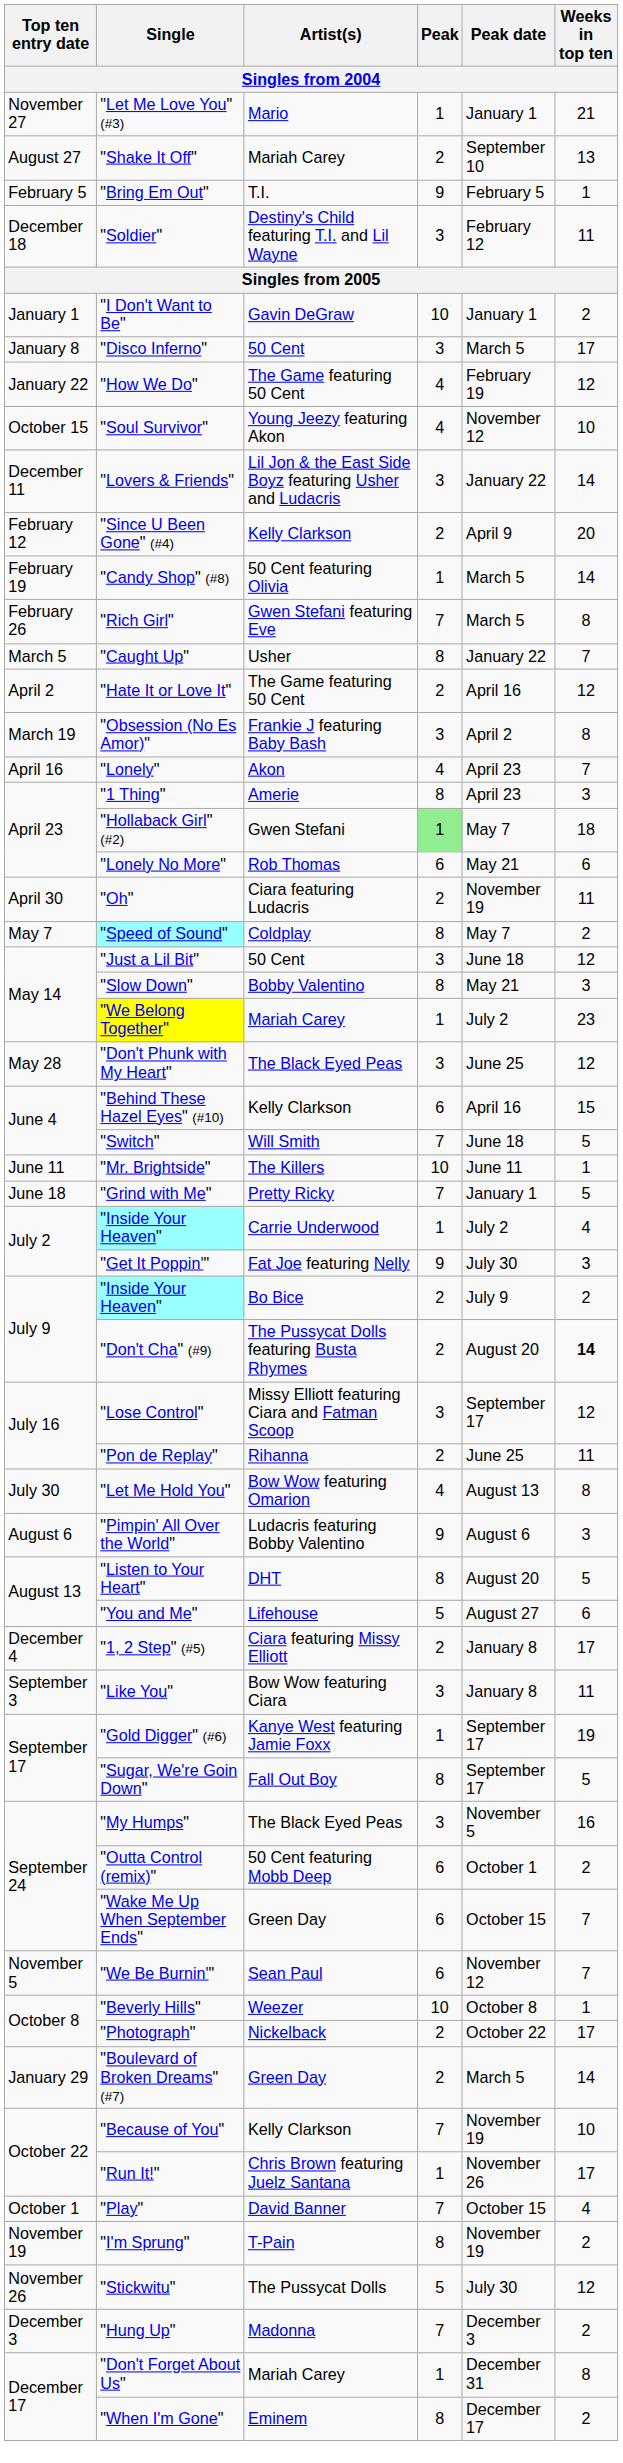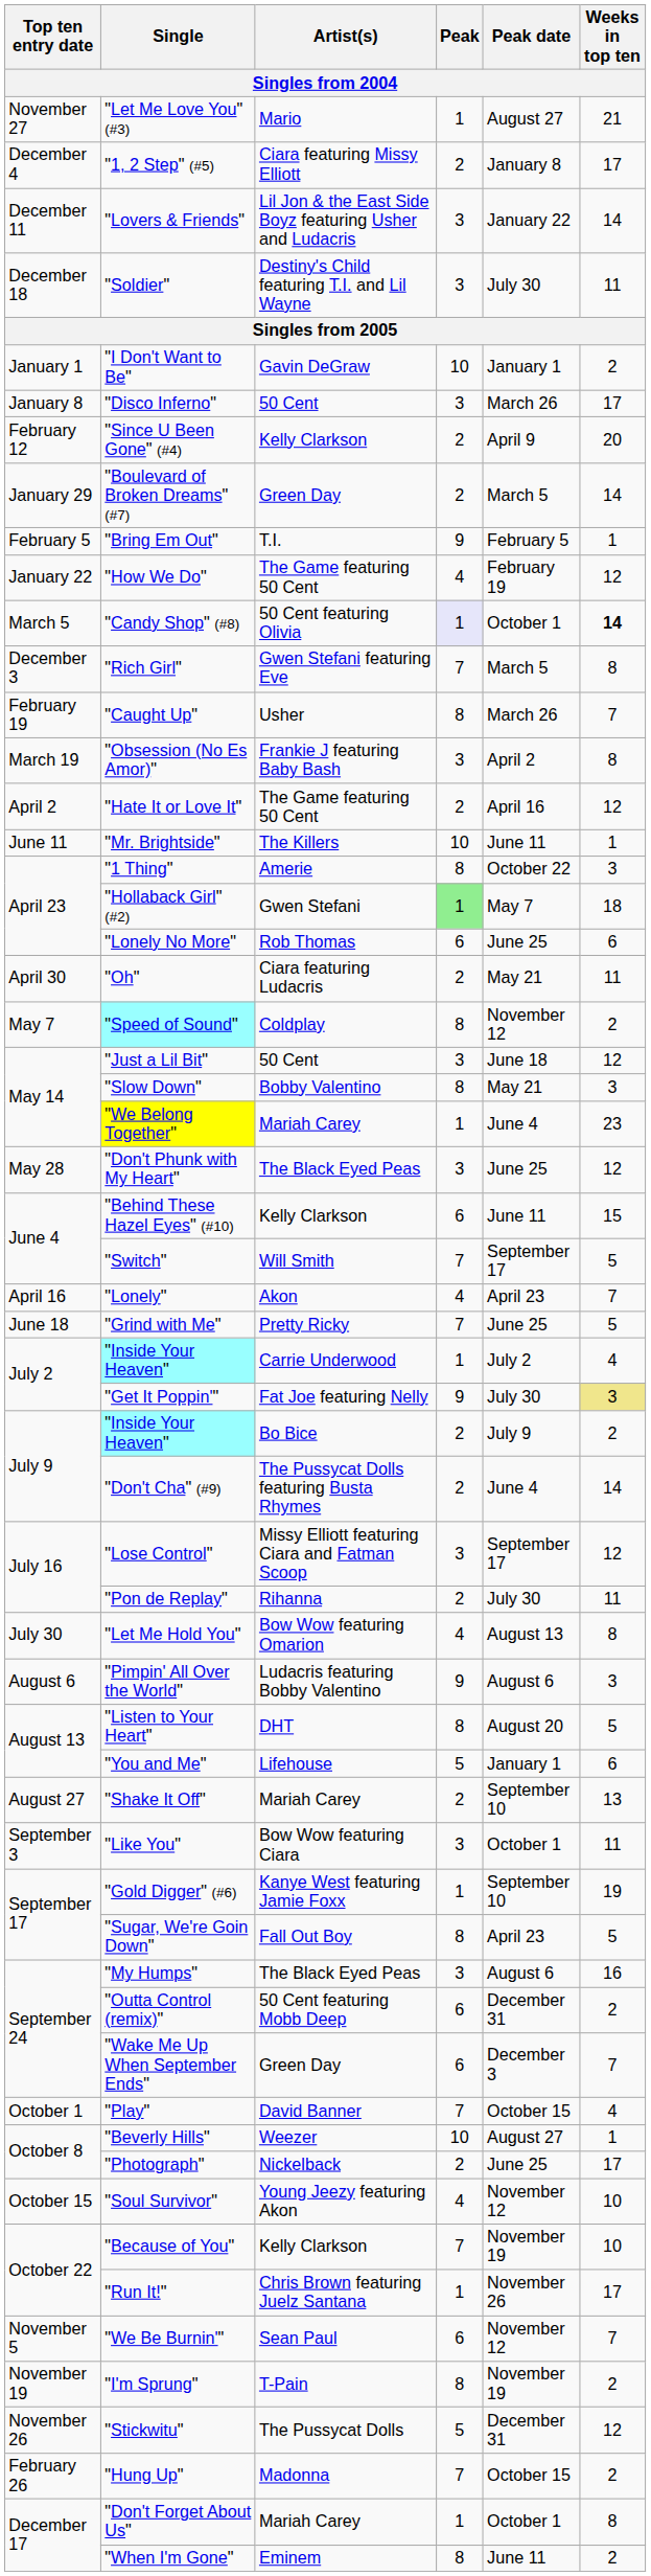 <table class="wikitable sortable">
 <tr>
 <th>Top ten<br>entry date</th>
 <th>Single</th>
 <th>Artist(s)</th>
 <th data-sort-type="number">Peak</th>
 <th>Peak date</th>
 <th data-sort-type="number">Weeks in<br>top ten</th>
 </tr>
 <tr>
 <th colspan=6><a href='#'>Singles from 2004</a></th>
 </tr>
 <tr>
 <td>November 27</td>
 <td>"<a href='#'>Let Me Love You</a>" <small>(#3)</small></td>
 <td><a href='#'>Mario</a></td>
 <td align="center">1</td>
-<td>January 1</td>
+<td>August 27</td>
 <td align="center">21</td>
 </tr>
 <tr>
-<td>August 27</td>
-<td>"<a href='#'>Shake It Off</a>"</td>
-<td>Mariah Carey</td>
+<td>December 4</td>
+<td>"<a href='#'>1, 2 Step</a>" <small>(#5)</small></td>
+<td><a href='#'>Ciara</a> featuring <a href='#'>Missy Elliott</a></td>
 <td align="center">2</td>
-<td>September 10</td>
-<td align="center">13</td>
+<td>January 8</td>
+<td align="center">17</td>
 </tr>
 <tr>
-<td>February 5</td>
-<td>"<a href='#'>Bring Em Out</a>"</td>
-<td>T.I.</td>
-<td align="center">9</td>
-<td>February 5</td>
-<td align="center">1</td>
+<td>December 11</td>
+<td>"<a href='#'>Lovers & Friends</a>"</td>
+<td><a href='#'>Lil Jon & the East Side Boyz</a> featuring <a href='#'>Usher</a> and <a href='#'>Ludacris</a></td>
+<td align="center">3</td>
+<td>January 22</td>
+<td align="center">14</td>
 </tr>
 <tr>
 <td>December 18</td>
 <td>"<a href='#'>Soldier</a>"</td>
 <td><a href='#'>Destiny's Child</a> featuring <a href='#'>T.I.</a> and <a href='#'>Lil Wayne</a></td>
 <td align="center">3</td>
-<td>February 12</td>
+<td>July 30</td>
 <td align="center">11</td>
 </tr>
 <tr>
 <th colspan=6>Singles from 2005</th>
 </tr>
 <tr>
 <td>January 1</td>
 <td>"<a href='#'>I Don't Want to Be</a>"</td>
 <td><a href='#'>Gavin DeGraw</a></td>
 <td align="center">10</td>
 <td>January 1</td>
 <td align="center">2</td>
 </tr>
 <tr>
 <td>January 8</td>
 <td>"<a href='#'>Disco Inferno</a>"</td>
 <td><a href='#'>50 Cent</a></td>
 <td align="center">3</td>
+<td>March 26</td>
+<td align="center">17</td>
+</tr>
+<tr>
+<td>February 12</td>
+<td>"<a href='#'>Since U Been Gone</a>" <small>(#4)</small></td>
+<td><a href='#'>Kelly Clarkson</a></td>
+<td align="center">2</td>
+<td>April 9</td>
+<td align="center">20</td>
+</tr>
+<tr>
+<td>January 29</td>
+<td>"<a href='#'>Boulevard of Broken Dreams</a>" <small>(#7)</small></td>
+<td><a href='#'>Green Day</a></td>
+<td align="center">2</td>
 <td>March 5</td>
-<td align="center">17</td>
+<td align="center">14</td>
+</tr>
+<tr>
+<td>February 5</td>
+<td>"<a href='#'>Bring Em Out</a>"</td>
+<td>T.I.</td>
+<td align="center">9</td>
+<td>February 5</td>
+<td align="center">1</td>
 </tr>
 <tr>
 <td>January 22</td>
 <td>"<a href='#'>How We Do</a>"</td>
 <td><a href='#'>The Game</a> featuring 50 Cent</td>
 <td align="center">4</td>
 <td>February 19</td>
 <td align="center">12</td>
 </tr>
 <tr>
-<td>October 15</td>
-<td>"<a href='#'>Soul Survivor</a>"</td>
-<td><a href='#'>Young Jeezy</a> featuring Akon</td>
-<td align="center">4</td>
-<td>November 12</td>
-<td align="center">10</td>
+<td>March 5</td>
+<td>"<a href='#'>Candy Shop</a>" <small>(#8)</small></td>
+<td>50 Cent featuring <a href='#'>Olivia</a></td>
+<td align="center" style="background: lavender;">1</td>
+<td>October 1</td>
+<td align="center"><strong>14</strong></td>
 </tr>
 <tr>
-<td>December 11</td>
-<td>"<a href='#'>Lovers & Friends</a>"</td>
-<td><a href='#'>Lil Jon & the East Side Boyz</a> featuring <a href='#'>Usher</a> and <a href='#'>Ludacris</a></td>
-<td align="center">3</td>
-<td>January 22</td>
-<td align="center">14</td>
-</tr>
-<tr>
-<td>February 12</td>
-<td>"<a href='#'>Since U Been Gone</a>" <small>(#4)</small></td>
-<td><a href='#'>Kelly Clarkson</a></td>
-<td align="center">2</td>
-<td>April 9</td>
-<td align="center">20</td>
-</tr>
-<tr>
-<td>February 19</td>
-<td>"<a href='#'>Candy Shop</a>" <small>(#8)</small></td>
-<td>50 Cent featuring <a href='#'>Olivia</a></td>
-<td align="center">1</td>
-<td>March 5</td>
-<td align="center">14</td>
-</tr>
-<tr>
-<td>February 26</td>
+<td>December 3</td>
 <td>"<a href='#'>Rich Girl</a>"</td>
 <td><a href='#'>Gwen Stefani</a> featuring <a href='#'>Eve</a></td>
 <td align="center">7</td>
 <td>March 5</td>
 <td align="center">8</td>
 </tr>
 <tr>
-<td>March 5</td>
+<td>February 19</td>
 <td>"<a href='#'>Caught Up</a>"</td>
 <td>Usher</td>
 <td align="center">8</td>
-<td>January 22</td>
+<td>March 26</td>
 <td align="center">7</td>
+</tr>
+<tr>
+<td>March 19</td>
+<td>"<a href='#'>Obsession (No Es Amor)</a>"</td>
+<td><a href='#'>Frankie J</a> featuring <a href='#'>Baby Bash</a></td>
+<td align="center">3</td>
+<td>April 2</td>
+<td align="center">8</td>
 </tr>
 <tr>
 <td>April 2</td>
 <td>"<a href='#'>Hate It or Love It</a>"</td>
 <td>The Game featuring 50 Cent</td>
 <td align="center">2</td>
 <td>April 16</td>
 <td align="center">12</td>
 </tr>
 <tr>
-<td>March 19</td>
-<td>"<a href='#'>Obsession (No Es Amor)</a>"</td>
-<td><a href='#'>Frankie J</a> featuring <a href='#'>Baby Bash</a></td>
-<td align="center">3</td>
-<td>April 2</td>
-<td align="center">8</td>
-</tr>
-<tr>
-<td>April 16</td>
-<td>"<a href='#'>Lonely</a>"</td>
-<td><a href='#'>Akon</a></td>
-<td align="center">4</td>
-<td>April 23</td>
-<td align="center">7</td>
+<td>June 11</td>
+<td>"<a href='#'>Mr. Brightside</a>"</td>
+<td><a href='#'>The Killers</a></td>
+<td align="center">10</td>
+<td>June 11</td>
+<td align="center">1</td>
 </tr>
 <tr>
 <td rowspan="3">April 23</td>
 <td>"<a href='#'>1 Thing</a>"</td>
 <td><a href='#'>Amerie</a></td>
 <td align="center">8</td>
-<td>April 23</td>
+<td>October 22</td>
 <td align="center">3</td>
 </tr>
 <tr>
 <td>"<a href='#'>Hollaback Girl</a>" <small>(#2)</small></td>
 <td>Gwen Stefani</td>
 <td align="center" style="background: lightgreen;">1</td>
 <td>May 7</td>
 <td align="center">18</td>
 </tr>
 <tr>
 <td>"<a href='#'>Lonely No More</a>"</td>
 <td><a href='#'>Rob Thomas</a></td>
 <td align="center">6</td>
-<td>May 21</td>
+<td>June 25</td>
 <td align="center">6</td>
 </tr>
 <tr>
 <td>April 30</td>
 <td>"<a href='#'>Oh</a>"</td>
 <td>Ciara featuring Ludacris</td>
 <td align="center">2</td>
-<td>November 19</td>
+<td>May 21</td>
 <td align="center">11</td>
 </tr>
 <tr>
 <td>May 7</td>
 <td bgcolor = #99FFFF>"<a href='#'>Speed of Sound</a>" </td>
 <td><a href='#'>Coldplay</a></td>
 <td align="center">8</td>
-<td>May 7</td>
+<td>November 12</td>
 <td align="center">2</td>
 </tr>
 <tr>
 <td rowspan="3">May 14</td>
 <td>"<a href='#'>Just a Lil Bit</a>"</td>
 <td>50 Cent</td>
 <td align="center">3</td>
 <td>June 18</td>
 <td align="center">12</td>
 </tr>
 <tr>
 <td>"<a href='#'>Slow Down</a>"</td>
 <td><a href='#'>Bobby Valentino</a></td>
 <td align="center">8</td>
 <td>May 21</td>
 <td align="center">3</td>
 </tr>
 <tr>
 <td style= "background:#FFFF00">"<a href='#'>We Belong Together</a>" </td>
 <td><a href='#'>Mariah Carey</a></td>
 <td align="center">1</td>
-<td>July 2</td>
+<td>June 4</td>
 <td align="center">23</td>
 </tr>
 <tr>
 <td>May 28</td>
 <td>"<a href='#'>Don't Phunk with My Heart</a>"</td>
 <td><a href='#'>The Black Eyed Peas</a></td>
 <td align="center">3</td>
 <td>June 25</td>
 <td align="center">12</td>
 </tr>
 <tr>
 <td rowspan="2">June 4</td>
 <td>"<a href='#'>Behind These Hazel Eyes</a>" <small>(#10)</small></td>
 <td>Kelly Clarkson</td>
 <td align="center">6</td>
-<td>April 16</td>
+<td>June 11</td>
 <td align="center">15</td>
 </tr>
 <tr>
 <td>"<a href='#'>Switch</a>"</td>
 <td><a href='#'>Will Smith</a></td>
 <td align="center">7</td>
-<td>June 18</td>
+<td>September 17</td>
 <td align="center">5</td>
 </tr>
 <tr>
-<td>June 11</td>
-<td>"<a href='#'>Mr. Brightside</a>"</td>
-<td><a href='#'>The Killers</a></td>
-<td align="center">10</td>
-<td>June 11</td>
-<td align="center">1</td>
+<td>April 16</td>
+<td>"<a href='#'>Lonely</a>"</td>
+<td><a href='#'>Akon</a></td>
+<td align="center">4</td>
+<td>April 23</td>
+<td align="center">7</td>
 </tr>
 <tr>
 <td>June 18</td>
 <td>"<a href='#'>Grind with Me</a>"</td>
 <td><a href='#'>Pretty Ricky</a></td>
 <td align="center">7</td>
-<td>January 1</td>
+<td>June 25</td>
 <td align="center">5</td>
 </tr>
 <tr>
 <td rowspan="2">July 2</td>
 <td bgcolor = #99FFFF>"<a href='#'>Inside Your Heaven</a>" </td>
 <td><a href='#'>Carrie Underwood</a></td>
 <td align="center">1</td>
 <td>July 2</td>
 <td align="center">4</td>
 </tr>
 <tr>
 <td>"<a href='#'>Get It Poppin'</a>"</td>
 <td><a href='#'>Fat Joe</a> featuring <a href='#'>Nelly</a></td>
 <td align="center">9</td>
 <td>July 30</td>
-<td align="center">3</td>
+<td align="center" style="background: khaki;">3</td>
 </tr>
 <tr>
 <td rowspan="2">July 9</td>
 <td bgcolor = #99FFFF>"<a href='#'>Inside Your Heaven</a>" </td>
 <td><a href='#'>Bo Bice</a></td>
 <td align="center">2</td>
 <td>July 9</td>
 <td align="center">2</td>
 </tr>
 <tr>
 <td>"<a href='#'>Don't Cha</a>" <small>(#9)</small></td>
 <td><a href='#'>The Pussycat Dolls</a> featuring <a href='#'>Busta Rhymes</a></td>
 <td align="center">2</td>
-<td>August 20</td>
-<td align="center"><strong>14</strong></td>
+<td>June 4</td>
+<td align="center">14</td>
 </tr>
 <tr>
 <td rowspan="2">July 16</td>
 <td>"<a href='#'>Lose Control</a>"</td>
 <td>Missy Elliott featuring Ciara and <a href='#'>Fatman Scoop</a></td>
 <td align="center">3</td>
 <td>September 17</td>
 <td align="center">12</td>
 </tr>
 <tr>
 <td>"<a href='#'>Pon de Replay</a>"</td>
 <td><a href='#'>Rihanna</a></td>
 <td align="center">2</td>
-<td>June 25</td>
+<td>July 30</td>
 <td align="center">11</td>
 </tr>
 <tr>
 <td>July 30</td>
 <td>"<a href='#'>Let Me Hold You</a>"</td>
 <td><a href='#'>Bow Wow</a> featuring <a href='#'>Omarion</a></td>
 <td align="center">4</td>
 <td>August 13</td>
 <td align="center">8</td>
 </tr>
 <tr>
 <td>August 6</td>
 <td>"<a href='#'>Pimpin' All Over the World</a>"</td>
 <td>Ludacris featuring Bobby Valentino</td>
 <td align="center">9</td>
 <td>August 6</td>
 <td align="center">3</td>
 </tr>
 <tr>
 <td rowspan="2">August 13</td>
 <td>"<a href='#'>Listen to Your Heart</a>"</td>
 <td><a href='#'>DHT</a></td>
 <td align="center">8</td>
 <td>August 20</td>
 <td align="center">5</td>
 </tr>
 <tr>
 <td>"<a href='#'>You and Me</a>"</td>
 <td><a href='#'>Lifehouse</a></td>
 <td align="center">5</td>
-<td>August 27</td>
+<td>January 1</td>
 <td align="center">6</td>
 </tr>
 <tr>
-<td>December 4</td>
-<td>"<a href='#'>1, 2 Step</a>" <small>(#5)</small></td>
-<td><a href='#'>Ciara</a> featuring <a href='#'>Missy Elliott</a></td>
+<td>August 27</td>
+<td>"<a href='#'>Shake It Off</a>"</td>
+<td>Mariah Carey</td>
 <td align="center">2</td>
-<td>January 8</td>
-<td align="center">17</td>
+<td>September 10</td>
+<td align="center">13</td>
 </tr>
 <tr>
 <td>September 3</td>
 <td>"<a href='#'>Like You</a>"</td>
 <td>Bow Wow featuring Ciara</td>
 <td align="center">3</td>
-<td>January 8</td>
+<td>October 1</td>
 <td align="center">11</td>
 </tr>
 <tr>
 <td rowspan="2">September 17</td>
 <td>"<a href='#'>Gold Digger</a>" <small>(#6)</small></td>
 <td><a href='#'>Kanye West</a> featuring <a href='#'>Jamie Foxx</a></td>
 <td align="center">1</td>
-<td>September 17</td>
+<td>September 10</td>
 <td align="center">19</td>
 </tr>
 <tr>
 <td>"<a href='#'>Sugar, We're Goin Down</a>"</td>
 <td><a href='#'>Fall Out Boy</a></td>
 <td align="center">8</td>
-<td>September 17</td>
+<td>April 23</td>
 <td align="center">5</td>
 </tr>
 <tr>
 <td rowspan="3">September 24</td>
 <td>"<a href='#'>My Humps</a>"</td>
 <td>The Black Eyed Peas</td>
 <td align="center">3</td>
-<td>November 5</td>
+<td>August 6</td>
 <td align="center">16</td>
 </tr>
 <tr>
 <td>"<a href='#'>Outta Control (remix)</a>"</td>
 <td>50 Cent featuring <a href='#'>Mobb Deep</a></td>
 <td align="center">6</td>
-<td>October 1</td>
+<td>December 31</td>
 <td align="center">2</td>
 </tr>
 <tr>
 <td>"<a href='#'>Wake Me Up When September Ends</a>"</td>
 <td>Green Day</td>
 <td align="center">6</td>
-<td>October 15</td>
+<td>December 3</td>
 <td align="center">7</td>
 </tr>
 <tr>
-<td>November 5</td>
-<td>"<a href='#'>We Be Burnin'</a>"</td>
-<td><a href='#'>Sean Paul</a></td>
-<td align="center">6</td>
-<td>November 12</td>
+<td>October 1</td>
+<td>"<a href='#'>Play</a>"</td>
+<td><a href='#'>David Banner</a></td>
 <td align="center">7</td>
+<td>October 15</td>
+<td align="center">4</td>
 </tr>
 <tr>
 <td rowspan="2">October 8</td>
 <td>"<a href='#'>Beverly Hills</a>"</td>
 <td><a href='#'>Weezer</a></td>
 <td align="center">10</td>
-<td>October 8</td>
+<td>August 27</td>
 <td align="center">1</td>
 </tr>
 <tr>
 <td>"<a href='#'>Photograph</a>"</td>
 <td><a href='#'>Nickelback</a></td>
 <td align="center">2</td>
-<td>October 22</td>
+<td>June 25</td>
 <td align="center">17</td>
 </tr>
 <tr>
-<td>January 29</td>
-<td>"<a href='#'>Boulevard of Broken Dreams</a>" <small>(#7)</small></td>
-<td><a href='#'>Green Day</a></td>
-<td align="center">2</td>
-<td>March 5</td>
-<td align="center">14</td>
+<td>October 15</td>
+<td>"<a href='#'>Soul Survivor</a>"</td>
+<td><a href='#'>Young Jeezy</a> featuring Akon</td>
+<td align="center">4</td>
+<td>November 12</td>
+<td align="center">10</td>
 </tr>
 <tr>
 <td rowspan="2">October 22</td>
 <td>"<a href='#'>Because of You</a>"</td>
 <td>Kelly Clarkson</td>
 <td align="center">7</td>
 <td>November 19</td>
 <td align="center">10</td>
 </tr>
 <tr>
 <td>"<a href='#'>Run It!</a>"</td>
 <td><a href='#'>Chris Brown</a> featuring <a href='#'>Juelz Santana</a></td>
 <td align="center">1</td>
 <td>November 26</td>
 <td align="center">17</td>
 </tr>
 <tr>
-<td>October 1</td>
-<td>"<a href='#'>Play</a>"</td>
-<td><a href='#'>David Banner</a></td>
+<td>November 5</td>
+<td>"<a href='#'>We Be Burnin'</a>"</td>
+<td><a href='#'>Sean Paul</a></td>
+<td align="center">6</td>
+<td>November 12</td>
 <td align="center">7</td>
-<td>October 15</td>
-<td align="center">4</td>
 </tr>
 <tr>
 <td>November 19</td>
 <td>"<a href='#'>I'm Sprung</a>"</td>
 <td><a href='#'>T-Pain</a></td>
 <td align="center">8</td>
 <td>November 19</td>
 <td align="center">2</td>
 </tr>
 <tr>
 <td>November 26</td>
 <td>"<a href='#'>Stickwitu</a>"</td>
 <td>The Pussycat Dolls</td>
 <td align="center">5</td>
-<td>July 30</td>
+<td>December 31</td>
 <td align="center">12</td>
 </tr>
 <tr>
-<td>December 3</td>
+<td>February 26</td>
 <td>"<a href='#'>Hung Up</a>"</td>
 <td><a href='#'>Madonna</a></td>
 <td align="center">7</td>
-<td>December 3</td>
+<td>October 15</td>
 <td align="center">2</td>
 </tr>
 <tr>
 <td rowspan="2">December 17</td>
 <td>"<a href='#'>Don't Forget About Us</a>"</td>
 <td>Mariah Carey</td>
 <td align="center">1</td>
-<td>December 31</td>
+<td>October 1</td>
 <td align="center">8</td>
 </tr>
 <tr>
 <td>"<a href='#'>When I'm Gone</a>"</td>
 <td><a href='#'>Eminem</a></td>
 <td align="center">8</td>
-<td>December 17</td>
+<td>June 11</td>
 <td align="center">2</td>
 </tr>
 <tr>
 </tr>
 </table>
